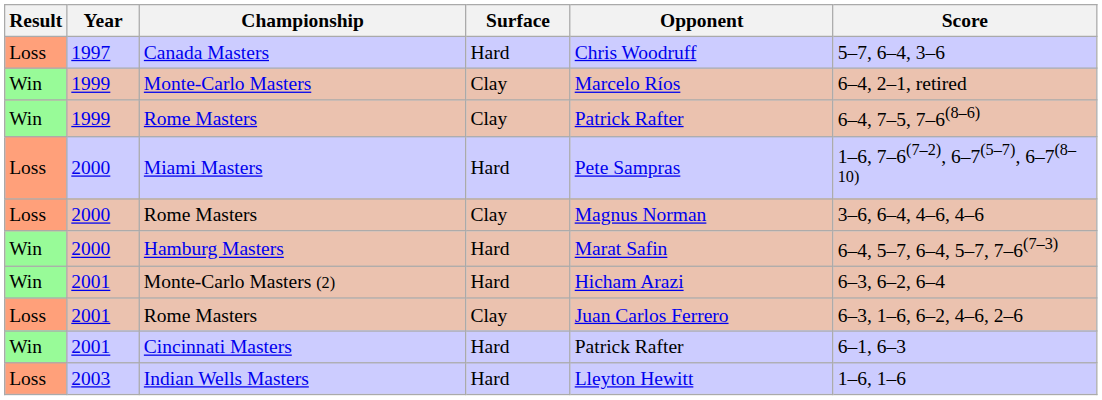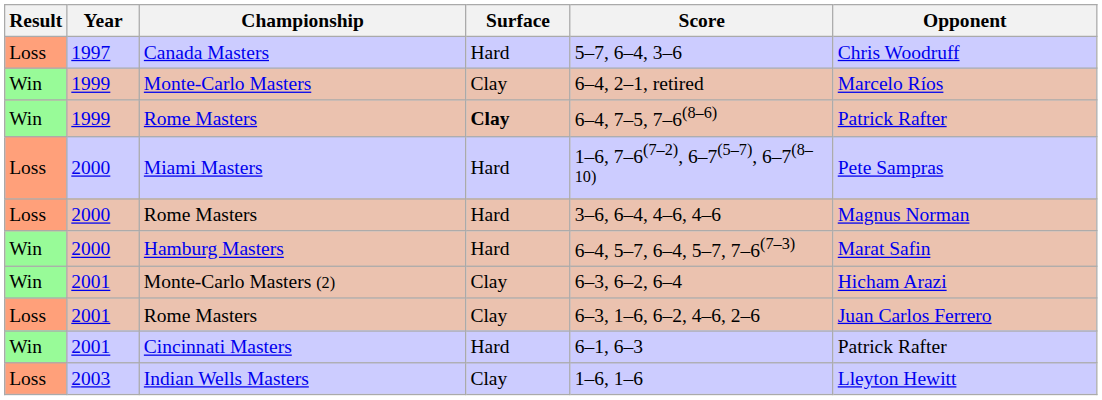 <table class="sortable wikitable" style="font-size:96%">
 <tr>
 <th>Result</th>
 <th width="50">Year</th>
 <th width="250">Championship</th>
 <th width="75">Surface</th>
+<th width="200" class="unsortable">Score</th>
 <th width="200">Opponent</th>
-<th width="200" class="unsortable">Score</th>
 </tr>
 <tr bgcolor="#ccf">
 <td bgcolor="#ffa07a">Loss</td>
 <td><a href='#'>1997</a></td>
 <td><a href='#'>Canada Masters</a></td>
 <td>Hard</td>
+<td>5–7, 6–4, 3–6</td>
 <td> <a href='#'>Chris Woodruff</a></td>
-<td>5–7, 6–4, 3–6</td>
 </tr>
 <tr bgcolor="ebc2af">
 <td bgcolor="#98fb98">Win</td>
 <td><a href='#'>1999</a></td>
 <td><a href='#'>Monte-Carlo Masters</a></td>
 <td>Clay</td>
+<td>6–4, 2–1, retired</td>
 <td> <a href='#'>Marcelo Ríos</a></td>
-<td>6–4, 2–1, retired</td>
 </tr>
 <tr bgcolor="ebc2af">
 <td bgcolor="#98fb98">Win</td>
 <td><a href='#'>1999</a></td>
 <td><a href='#'>Rome Masters</a></td>
-<td>Clay</td>
+<td><strong>Clay</strong></td>
+<td>6–4, 7–5, 7–6<sup>(8–6)</sup></td>
 <td> <a href='#'>Patrick Rafter</a></td>
-<td>6–4, 7–5, 7–6<sup>(8–6)</sup></td>
 </tr>
 <tr bgcolor="#ccf">
 <td bgcolor="#ffa07a">Loss</td>
 <td><a href='#'>2000</a></td>
 <td><a href='#'>Miami Masters</a></td>
 <td>Hard</td>
+<td>1–6, 7–6<sup>(7–2)</sup>, 6–7<sup>(5–7)</sup>, 6–7<sup>(8–10)</sup></td>
 <td> <a href='#'>Pete Sampras</a></td>
-<td>1–6, 7–6<sup>(7–2)</sup>, 6–7<sup>(5–7)</sup>, 6–7<sup>(8–10)</sup></td>
 </tr>
 <tr bgcolor="ebc2af">
 <td bgcolor="#ffa07a">Loss</td>
 <td><a href='#'>2000</a></td>
 <td>Rome Masters</td>
-<td>Clay</td>
+<td>Hard</td>
+<td>3–6, 6–4, 4–6, 4–6</td>
 <td> <a href='#'>Magnus Norman</a></td>
-<td>3–6, 6–4, 4–6, 4–6</td>
 </tr>
 <tr bgcolor="ebc2af">
 <td bgcolor="#98fb98">Win</td>
 <td><a href='#'>2000</a></td>
 <td><a href='#'>Hamburg Masters</a></td>
 <td>Hard</td>
+<td>6–4, 5–7, 6–4, 5–7, 7–6<sup>(7–3)</sup></td>
 <td> <a href='#'>Marat Safin</a></td>
-<td>6–4, 5–7, 6–4, 5–7, 7–6<sup>(7–3)</sup></td>
 </tr>
 <tr bgcolor="ebc2af">
 <td bgcolor="#98fb98">Win</td>
 <td><a href='#'>2001</a></td>
 <td>Monte-Carlo Masters <small>(2)</small></td>
-<td>Hard</td>
+<td>Clay</td>
+<td>6–3, 6–2, 6–4</td>
 <td> <a href='#'>Hicham Arazi</a></td>
-<td>6–3, 6–2, 6–4</td>
 </tr>
 <tr bgcolor="ebc2af">
 <td bgcolor="#ffa07a">Loss</td>
 <td><a href='#'>2001</a></td>
 <td>Rome Masters</td>
 <td>Clay</td>
+<td>6–3, 1–6, 6–2, 4–6, 2–6</td>
 <td> <a href='#'>Juan Carlos Ferrero</a></td>
-<td>6–3, 1–6, 6–2, 4–6, 2–6</td>
 </tr>
 <tr bgcolor="#ccf">
 <td bgcolor="#98fb98">Win</td>
 <td><a href='#'>2001</a></td>
 <td><a href='#'>Cincinnati Masters</a></td>
 <td>Hard</td>
+<td>6–1, 6–3</td>
 <td> Patrick Rafter</td>
-<td>6–1, 6–3</td>
 </tr>
 <tr bgcolor="#ccf">
 <td bgcolor="#ffa07a">Loss</td>
 <td><a href='#'>2003</a></td>
 <td><a href='#'>Indian Wells Masters</a></td>
-<td>Hard</td>
+<td>Clay</td>
+<td>1–6, 1–6</td>
 <td> <a href='#'>Lleyton Hewitt</a></td>
-<td>1–6, 1–6</td>
 </tr>
 </table>
